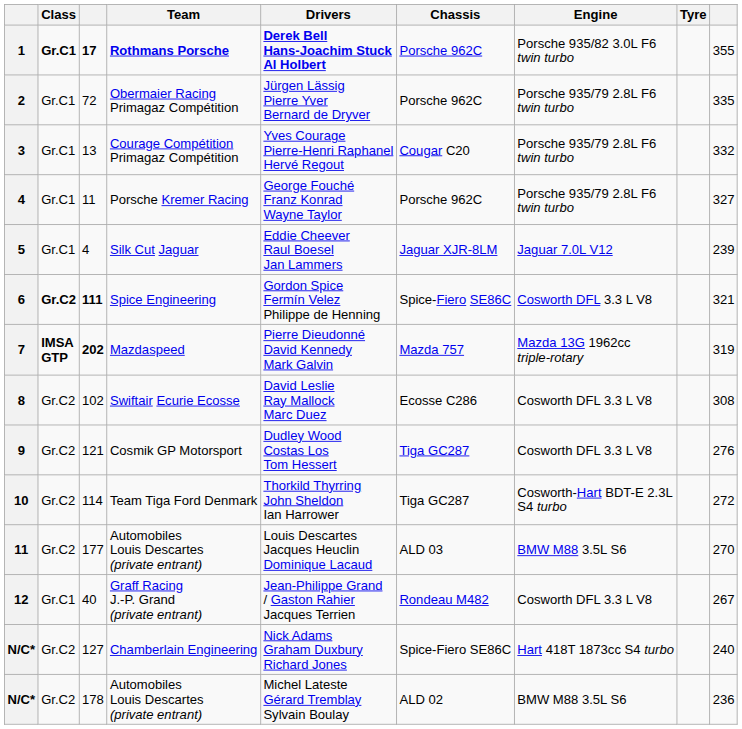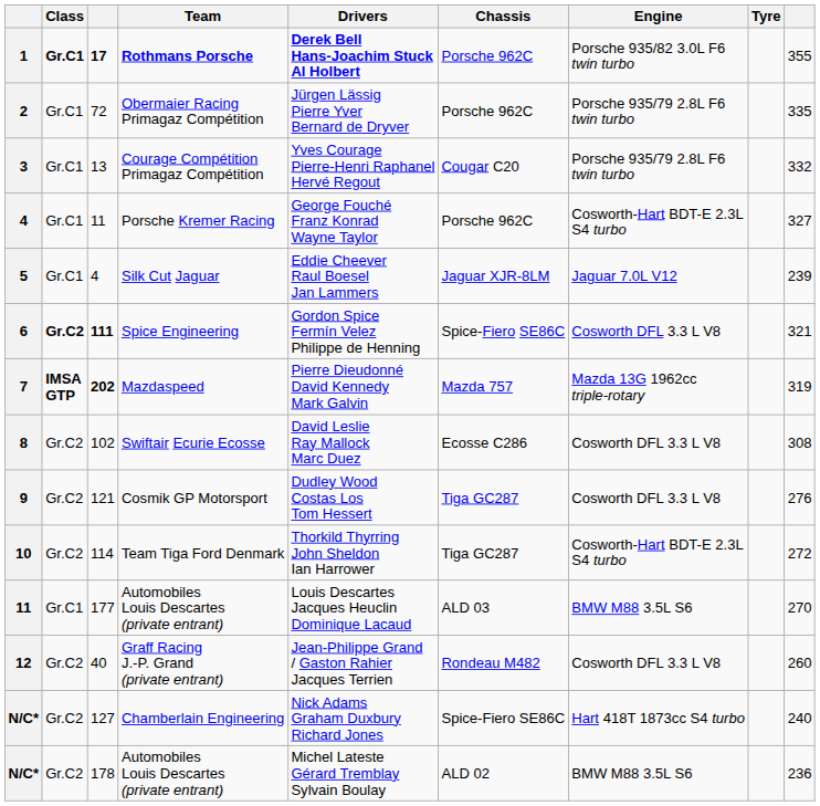 <table class="wikitable" style="font-size: 95%;">
 <tr>
 <th></th>
 <th>Class</th>
 <th></th>
 <th>Team</th>
 <th>Drivers</th>
 <th>Chassis</th>
 <th>Engine</th>
 <th>Tyre</th>
 <th></th>
 </tr>
 <tr>
 <th><strong>1</strong></th>
 <td><strong>Gr.C1</strong></td>
 <td><strong>17</strong></td>
 <td><strong> <a href='#'>Rothmans Porsche</a> </strong></td>
 <td><strong> <a href='#'>Derek Bell</a><br> <a href='#'>Hans-Joachim Stuck</a><br> <a href='#'>Al Holbert</a> </strong></td>
 <td><a href='#'>Porsche 962C</a></td>
 <td>Porsche 935/82 3.0L F6<br><em>twin turbo</em></td>
 <td></td>
 <td>355</td>
 </tr>
 <tr>
 <th>2</th>
 <td>Gr.C1</td>
 <td>72</td>
 <td> <a href='#'>Obermaier Racing</a><br> Primagaz Compétition</td>
 <td> <a href='#'>Jürgen Lässig</a> <br> <a href='#'>Pierre Yver</a><br> <a href='#'>Bernard de Dryver</a></td>
 <td>Porsche 962C</td>
 <td>Porsche 935/79 2.8L F6<br><em>twin turbo</em></td>
 <td></td>
 <td>335</td>
 </tr>
 <tr>
 <th>3</th>
 <td>Gr.C1</td>
 <td>13</td>
 <td> <a href='#'>Courage Compétition</a><br> Primagaz Compétition</td>
 <td> <a href='#'>Yves Courage</a><br>  <a href='#'>Pierre-Henri Raphanel</a><br> <a href='#'>Hervé Regout</a></td>
 <td><a href='#'>Cougar</a> C20</td>
 <td>Porsche 935/79 2.8L F6<br><em>twin turbo</em></td>
 <td></td>
 <td>332</td>
 </tr>
 <tr>
 <th>4</th>
 <td>Gr.C1</td>
 <td>11</td>
 <td> Porsche <a href='#'>Kremer Racing</a></td>
 <td> <a href='#'>George Fouché</a><br> <a href='#'>Franz Konrad</a><br> <a href='#'>Wayne Taylor</a></td>
 <td>Porsche 962C</td>
-<td>Porsche 935/79 2.8L F6<br><em>twin turbo</em></td>
+<td>Cosworth-<a href='#'>Hart</a>  BDT-E 2.3L<br>S4 <em>turbo</em></td>
 <td></td>
 <td>327</td>
 </tr>
 <tr>
 <th>5</th>
 <td>Gr.C1</td>
 <td>4</td>
 <td> <a href='#'>Silk Cut</a> <a href='#'>Jaguar</a></td>
 <td> <a href='#'>Eddie Cheever</a><br> <a href='#'>Raul Boesel</a><br> <a href='#'>Jan Lammers</a></td>
 <td><a href='#'>Jaguar XJR-8LM</a></td>
 <td><a href='#'>Jaguar 7.0L V12</a></td>
 <td></td>
 <td>239</td>
 </tr>
 <tr>
 <th><strong>6</strong></th>
 <td><strong>Gr.C2</strong></td>
 <td><strong>111</strong></td>
 <td> <a href='#'>Spice Engineering</a></td>
 <td> <a href='#'>Gordon Spice</a><br> <a href='#'>Fermín Velez</a><br> Philippe de Henning</td>
 <td>Spice-<a href='#'>Fiero</a> <a href='#'>SE86C</a></td>
 <td><a href='#'>Cosworth DFL</a> 3.3 L V8</td>
 <td></td>
 <td>321</td>
 </tr>
 <tr>
 <th><strong>7</strong></th>
 <td><strong>IMSA<br>GTP</strong></td>
 <td><strong>202</strong></td>
 <td> <a href='#'>Mazdaspeed</a></td>
 <td> <a href='#'>Pierre Dieudonné</a><br> <a href='#'>David Kennedy</a><br> <a href='#'>Mark Galvin</a></td>
 <td><a href='#'>Mazda 757</a></td>
 <td><a href='#'>Mazda 13G</a> 1962cc<br> <em>triple-rotary</em></td>
 <td></td>
 <td>319</td>
 </tr>
 <tr>
 <th>8</th>
 <td>Gr.C2</td>
 <td>102</td>
 <td> <a href='#'>Swiftair</a> <a href='#'>Ecurie Ecosse</a></td>
 <td> <a href='#'>David Leslie</a><br> <a href='#'>Ray Mallock</a><br> <a href='#'>Marc Duez</a></td>
 <td>Ecosse C286</td>
 <td>Cosworth DFL 3.3 L V8</td>
 <td></td>
 <td>308</td>
 </tr>
 <tr>
 <th>9</th>
 <td>Gr.C2</td>
 <td>121</td>
 <td> Cosmik GP Motorsport</td>
 <td> <a href='#'>Dudley Wood</a><br> <a href='#'>Costas Los</a><br> <a href='#'>Tom Hessert</a></td>
 <td><a href='#'>Tiga GC287</a></td>
 <td>Cosworth DFL 3.3 L V8</td>
 <td></td>
 <td>276</td>
 </tr>
 <tr>
 <th>10</th>
 <td>Gr.C2</td>
 <td>114</td>
 <td> Team Tiga Ford Denmark</td>
 <td> <a href='#'>Thorkild Thyrring</a><br> <a href='#'>John Sheldon</a><br> Ian Harrower</td>
 <td>Tiga GC287</td>
 <td>Cosworth-<a href='#'>Hart</a>  BDT-E 2.3L<br>S4 <em>turbo</em></td>
 <td></td>
 <td>272</td>
 </tr>
 <tr>
 <th>11</th>
-<td>Gr.C2</td>
+<td>Gr.C1</td>
 <td>177</td>
 <td> Automobiles <br>Louis Descartes<br><em>(private entrant)</em></td>
 <td> Louis Descartes<br> Jacques Heuclin<br> <a href='#'>Dominique Lacaud</a></td>
 <td>ALD 03</td>
 <td><a href='#'>BMW M88</a> 3.5L S6</td>
 <td></td>
 <td>270</td>
 </tr>
 <tr>
 <th>12</th>
-<td>Gr.C1</td>
+<td>Gr.C2</td>
 <td>40</td>
 <td> <a href='#'>Graff Racing</a><br> J.-P. Grand<br><em>(private entrant)</em></td>
 <td> <a href='#'>Jean-Philippe Grand</a><br>/ <a href='#'>Gaston Rahier</a><br> Jacques Terrien</td>
 <td><a href='#'>Rondeau M482</a></td>
 <td>Cosworth DFL 3.3 L V8</td>
 <td></td>
-<td>267</td>
+<td>260</td>
 </tr>
 <tr>
 <th>N/C*</th>
 <td>Gr.C2</td>
 <td>127</td>
 <td> <a href='#'>Chamberlain Engineering</a></td>
 <td> <a href='#'>Nick Adams</a><br> <a href='#'>Graham Duxbury</a><br> <a href='#'>Richard Jones</a></td>
 <td>Spice-Fiero SE86C</td>
 <td><a href='#'>Hart</a> 418T 1873cc S4 <em>turbo</em></td>
 <td></td>
 <td>240</td>
 </tr>
 <tr>
 <th>N/C*</th>
 <td>Gr.C2</td>
 <td>178</td>
 <td> Automobiles <br>Louis Descartes<br><em>(private entrant)</em></td>
 <td> Michel Lateste<br> <a href='#'>Gérard Tremblay</a><br> Sylvain Boulay</td>
 <td>ALD 02</td>
 <td>BMW M88 3.5L S6</td>
 <td></td>
 <td>236</td>
 </tr>
 </table>
